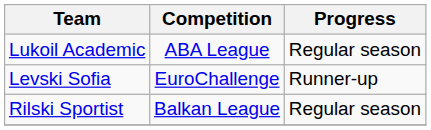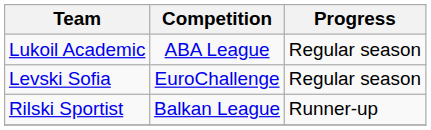 <table class="wikitable sortable">
 <tr>
 <th>Team</th>
 <th>Competition</th>
 <th>Progress</th>
 </tr>
 <tr>
 <td><a href='#'>Lukoil Academic</a></td>
 <td align="center"><a href='#'>ABA League</a></td>
 <td>Regular season</td>
 </tr>
 <tr>
 <td><a href='#'>Levski Sofia</a></td>
 <td align="center"><a href='#'>EuroChallenge</a></td>
-<td>Runner-up</td>
+<td>Regular season</td>
 </tr>
 <tr>
 <td><a href='#'>Rilski Sportist</a></td>
 <td align="center"><a href='#'>Balkan League</a></td>
-<td>Regular season</td>
+<td>Runner-up</td>
 </tr>
 <tr>
 </tr>
 </table>
